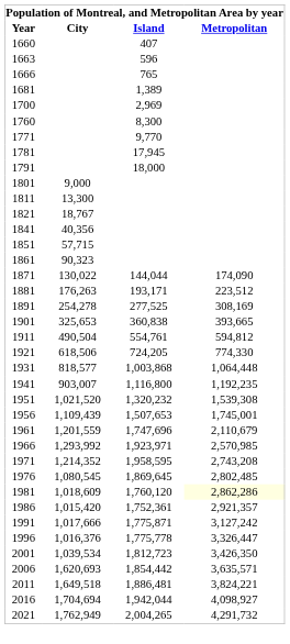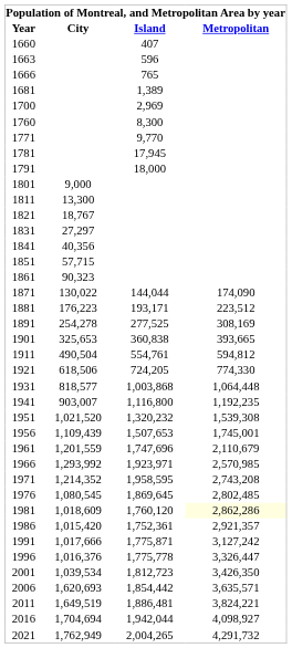 <table cellpadding="1" style="float:right; margin:0 0 1em 1em; border:1px #bbb solid; border-collapse:collapse; font-size:90%;">
 <tr style="text-align:center; background:white;">
 <th colspan=4>Population of Montreal, and Metropolitan Area by year</th>
 </tr>
 <tr style="text-align:center; background:white;">
 <th>Year</th>
 <th>City</th>
 <th><a href='#'>Island</a></th>
 <th><a href='#'>Metropolitan</a></th>
 </tr>
 <tr style="text-align:center;">
 <td>1660</td>
 <td></td>
 <td>407</td>
 <td></td>
 </tr>
 <tr style="text-align:center;">
 <td>1663</td>
 <td></td>
 <td>596</td>
 <td></td>
 </tr>
 <tr style="text-align:center;">
 <td>1666</td>
 <td></td>
 <td>765</td>
 <td></td>
 </tr>
 <tr style="text-align:center;">
 <td>1681</td>
 <td></td>
 <td>1,389</td>
 <td></td>
 </tr>
 <tr style="text-align:center;">
 <td>1700</td>
 <td></td>
 <td>2,969</td>
 <td></td>
 </tr>
 <tr style="text-align:center;">
 <td>1760</td>
 <td></td>
 <td>8,300</td>
 <td></td>
 </tr>
 <tr style="text-align:center;">
 <td>1771</td>
 <td></td>
 <td>9,770</td>
 <td></td>
 </tr>
 <tr style="text-align:center;">
 <td>1781</td>
 <td></td>
 <td>17,945</td>
 <td></td>
 </tr>
 <tr style="text-align:center;">
 <td>1791</td>
 <td></td>
 <td>18,000</td>
 <td></td>
 </tr>
 <tr style="text-align:center;">
 <td>1801</td>
 <td>9,000</td>
 <td></td>
 <td></td>
 </tr>
 <tr style="text-align:center;">
 <td>1811</td>
 <td>13,300</td>
 <td></td>
 <td></td>
 </tr>
 <tr style="text-align:center;">
 <td>1821</td>
 <td>18,767</td>
 <td></td>
 <td></td>
 </tr>
 <tr style="text-align:center;">
+<td>1831</td>
+<td>27,297</td>
+<td></td>
+<td></td>
+</tr>
+<tr style="text-align:center;">
 <td>1841</td>
 <td>40,356</td>
 <td></td>
 <td></td>
 </tr>
 <tr style="text-align:center;">
 <td>1851</td>
 <td>57,715</td>
 <td></td>
 <td></td>
 </tr>
 <tr style="text-align:center;">
 <td>1861</td>
 <td>90,323</td>
 <td></td>
 <td></td>
 </tr>
 <tr style="text-align:center;">
 <td>1871</td>
 <td>130,022</td>
 <td>144,044</td>
 <td>174,090</td>
 </tr>
 <tr style="text-align:center;">
 <td>1881</td>
-<td>176,263</td>
+<td>176,223</td>
 <td>193,171</td>
 <td>223,512</td>
 </tr>
 <tr style="text-align:center;">
 <td>1891</td>
 <td>254,278</td>
 <td>277,525</td>
 <td>308,169</td>
 </tr>
 <tr style="text-align:center;">
 <td>1901</td>
 <td>325,653</td>
 <td>360,838</td>
 <td>393,665</td>
 </tr>
 <tr style="text-align:center;">
 <td>1911</td>
 <td>490,504</td>
 <td>554,761</td>
 <td>594,812</td>
 </tr>
 <tr style="text-align:center;">
 <td>1921</td>
 <td>618,506</td>
 <td>724,205</td>
 <td>774,330</td>
 </tr>
 <tr style="text-align:center;">
 <td>1931</td>
 <td>818,577</td>
 <td>1,003,868</td>
 <td>1,064,448</td>
 </tr>
 <tr style="text-align:center;">
 <td>1941</td>
 <td>903,007</td>
 <td>1,116,800</td>
 <td>1,192,235</td>
 </tr>
 <tr style="text-align:center;">
 <td>1951</td>
 <td>1,021,520</td>
 <td>1,320,232</td>
 <td>1,539,308</td>
 </tr>
 <tr style="text-align:center;">
 <td>1956</td>
 <td>1,109,439</td>
 <td>1,507,653</td>
 <td>1,745,001</td>
 </tr>
 <tr style="text-align:center;">
 <td>1961</td>
 <td>1,201,559</td>
 <td>1,747,696</td>
 <td>2,110,679</td>
 </tr>
 <tr style="text-align:center;">
 <td>1966</td>
 <td>1,293,992</td>
 <td>1,923,971</td>
 <td>2,570,985</td>
 </tr>
 <tr style="text-align:center;">
 <td>1971</td>
 <td>1,214,352</td>
 <td>1,958,595</td>
 <td>2,743,208</td>
 </tr>
 <tr style="text-align:center;">
 <td>1976</td>
 <td>1,080,545</td>
 <td>1,869,645</td>
 <td>2,802,485</td>
 </tr>
 <tr style="text-align:center;">
 <td>1981</td>
 <td>1,018,609</td>
 <td>1,760,120</td>
 <td style="background: lightyellow;">2,862,286</td>
 </tr>
 <tr style="text-align:center;">
 <td>1986</td>
 <td>1,015,420</td>
 <td>1,752,361</td>
 <td>2,921,357</td>
 </tr>
 <tr style="text-align:center;">
 <td>1991</td>
 <td>1,017,666</td>
 <td>1,775,871</td>
 <td>3,127,242</td>
 </tr>
 <tr style="text-align:center;">
 <td>1996</td>
 <td>1,016,376</td>
 <td>1,775,778</td>
 <td>3,326,447</td>
 </tr>
 <tr style="text-align:center;">
 <td>2001</td>
 <td>1,039,534</td>
 <td>1,812,723</td>
 <td>3,426,350</td>
 </tr>
 <tr style="text-align:center;">
 <td>2006</td>
 <td>1,620,693</td>
 <td>1,854,442</td>
 <td>3,635,571</td>
 </tr>
 <tr style="text-align:center;">
 <td>2011</td>
-<td>1,649,518</td>
+<td>1,649,519</td>
 <td>1,886,481</td>
 <td>3,824,221</td>
 </tr>
 <tr style="text-align:center;">
 <td>2016</td>
 <td>1,704,694</td>
 <td>1,942,044</td>
 <td>4,098,927</td>
 </tr>
 <tr style="text-align:center;">
 <td>2021</td>
 <td>1,762,949</td>
 <td>2,004,265</td>
 <td>4,291,732</td>
 </tr>
 </table>
